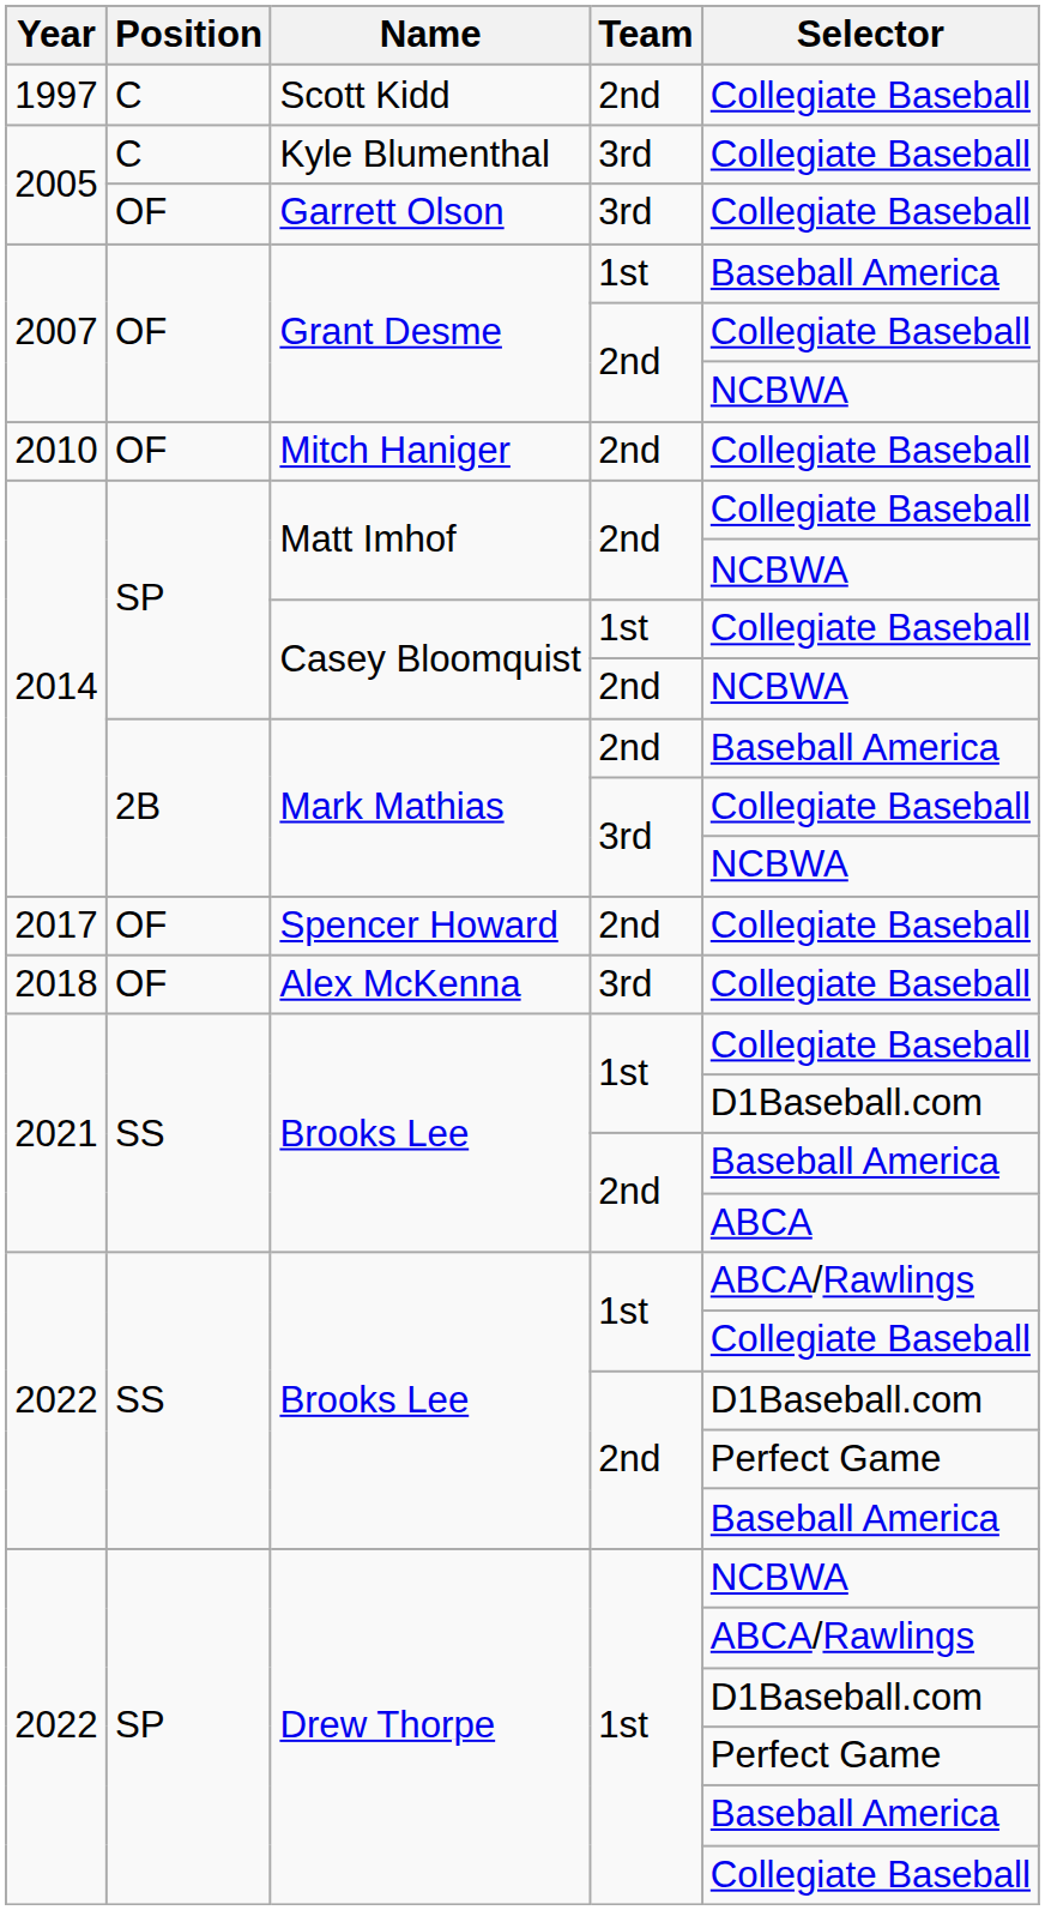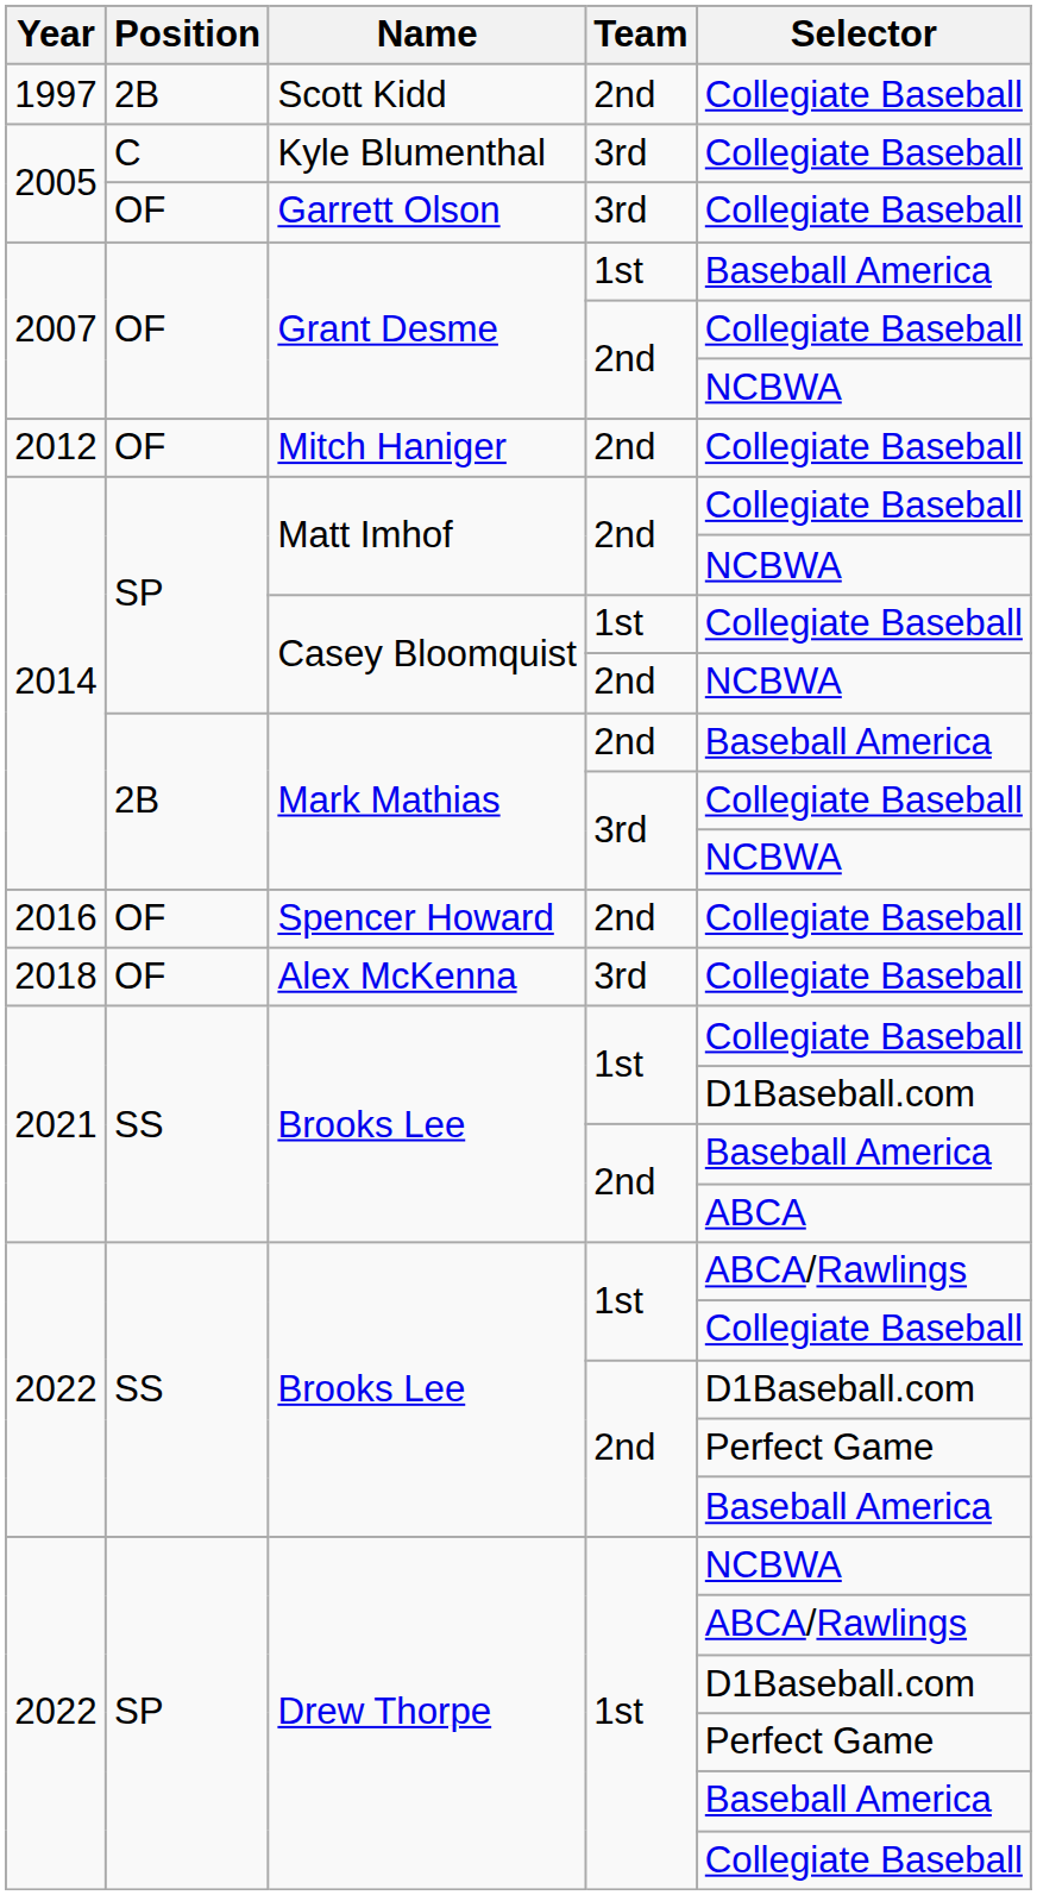 <table class="wikitable">
 <tr>
 <th>Year</th>
 <th>Position</th>
 <th>Name</th>
 <th>Team</th>
 <th>Selector</th>
 </tr>
 <tr>
 <td>1997</td>
-<td>C</td>
+<td>2B</td>
 <td>Scott Kidd</td>
 <td>2nd</td>
 <td><a href='#'>Collegiate Baseball</a></td>
 </tr>
 <tr>
 <td rowspan="2">2005</td>
 <td>C</td>
 <td>Kyle Blumenthal</td>
 <td>3rd</td>
 <td><a href='#'>Collegiate Baseball</a></td>
 </tr>
 <tr>
 <td>OF</td>
 <td><a href='#'>Garrett Olson</a></td>
 <td>3rd</td>
 <td><a href='#'>Collegiate Baseball</a></td>
 </tr>
 <tr>
 <td rowspan="3">2007</td>
 <td rowspan="3">OF</td>
 <td rowspan="3"><a href='#'>Grant Desme</a></td>
 <td>1st</td>
 <td><a href='#'>Baseball America</a></td>
 </tr>
 <tr>
 <td rowspan="2">2nd</td>
 <td><a href='#'>Collegiate Baseball</a></td>
 </tr>
 <tr>
 <td><a href='#'>NCBWA</a></td>
 </tr>
 <tr>
-<td>2010</td>
+<td>2012</td>
 <td>OF</td>
 <td><a href='#'>Mitch Haniger</a></td>
 <td>2nd</td>
 <td><a href='#'>Collegiate Baseball</a></td>
 </tr>
 <tr>
 <td rowspan="7">2014</td>
 <td rowspan="4">SP</td>
 <td rowspan="2">Matt Imhof</td>
 <td rowspan="2">2nd</td>
 <td><a href='#'>Collegiate Baseball</a></td>
 </tr>
 <tr>
 <td><a href='#'>NCBWA</a></td>
 </tr>
 <tr>
 <td rowspan="2">Casey Bloomquist</td>
 <td>1st</td>
 <td><a href='#'>Collegiate Baseball</a></td>
 </tr>
 <tr>
 <td>2nd</td>
 <td><a href='#'>NCBWA</a></td>
 </tr>
 <tr>
 <td rowspan="3">2B</td>
 <td rowspan="3"><a href='#'>Mark Mathias</a></td>
 <td>2nd</td>
 <td><a href='#'>Baseball America</a></td>
 </tr>
 <tr>
 <td rowspan="2">3rd</td>
 <td><a href='#'>Collegiate Baseball</a></td>
 </tr>
 <tr>
 <td><a href='#'>NCBWA</a></td>
 </tr>
 <tr>
-<td>2017</td>
+<td>2016</td>
 <td>OF</td>
 <td><a href='#'>Spencer Howard</a></td>
 <td>2nd</td>
 <td><a href='#'>Collegiate Baseball</a></td>
 </tr>
 <tr>
 <td>2018</td>
 <td>OF</td>
 <td><a href='#'>Alex McKenna</a></td>
 <td>3rd</td>
 <td><a href='#'>Collegiate Baseball</a></td>
 </tr>
 <tr>
 <td rowspan="4">2021</td>
 <td rowspan="4">SS</td>
 <td rowspan="4"><a href='#'>Brooks Lee</a></td>
 <td rowspan="2">1st</td>
 <td><a href='#'>Collegiate Baseball</a></td>
 </tr>
 <tr>
 <td>D1Baseball.com</td>
 </tr>
 <tr>
 <td rowspan="2">2nd</td>
 <td><a href='#'>Baseball America</a></td>
 </tr>
 <tr>
 <td><a href='#'>ABCA</a></td>
 </tr>
 <tr>
 <td rowspan="5">2022</td>
 <td rowspan="5">SS</td>
 <td rowspan="5"><a href='#'>Brooks Lee</a></td>
 <td rowspan="2">1st</td>
 <td><a href='#'>ABCA</a>/<a href='#'>Rawlings</a></td>
 </tr>
 <tr>
 <td><a href='#'>Collegiate Baseball</a></td>
 </tr>
 <tr>
 <td rowspan="3">2nd</td>
 <td>D1Baseball.com</td>
 </tr>
 <tr>
 <td>Perfect Game</td>
 </tr>
 <tr>
 <td><a href='#'>Baseball America</a></td>
 </tr>
 <tr>
 <td rowspan="6">2022</td>
 <td rowspan="6">SP</td>
 <td rowspan="6"><a href='#'>Drew Thorpe</a></td>
 <td rowspan="6">1st</td>
 <td><a href='#'>NCBWA</a></td>
 </tr>
 <tr>
 <td><a href='#'>ABCA</a>/<a href='#'>Rawlings</a></td>
 </tr>
 <tr>
 <td>D1Baseball.com</td>
 </tr>
 <tr>
 <td>Perfect Game</td>
 </tr>
 <tr>
 <td><a href='#'>Baseball America</a></td>
 </tr>
 <tr>
 <td><a href='#'>Collegiate Baseball</a></td>
 </tr>
 </table>
